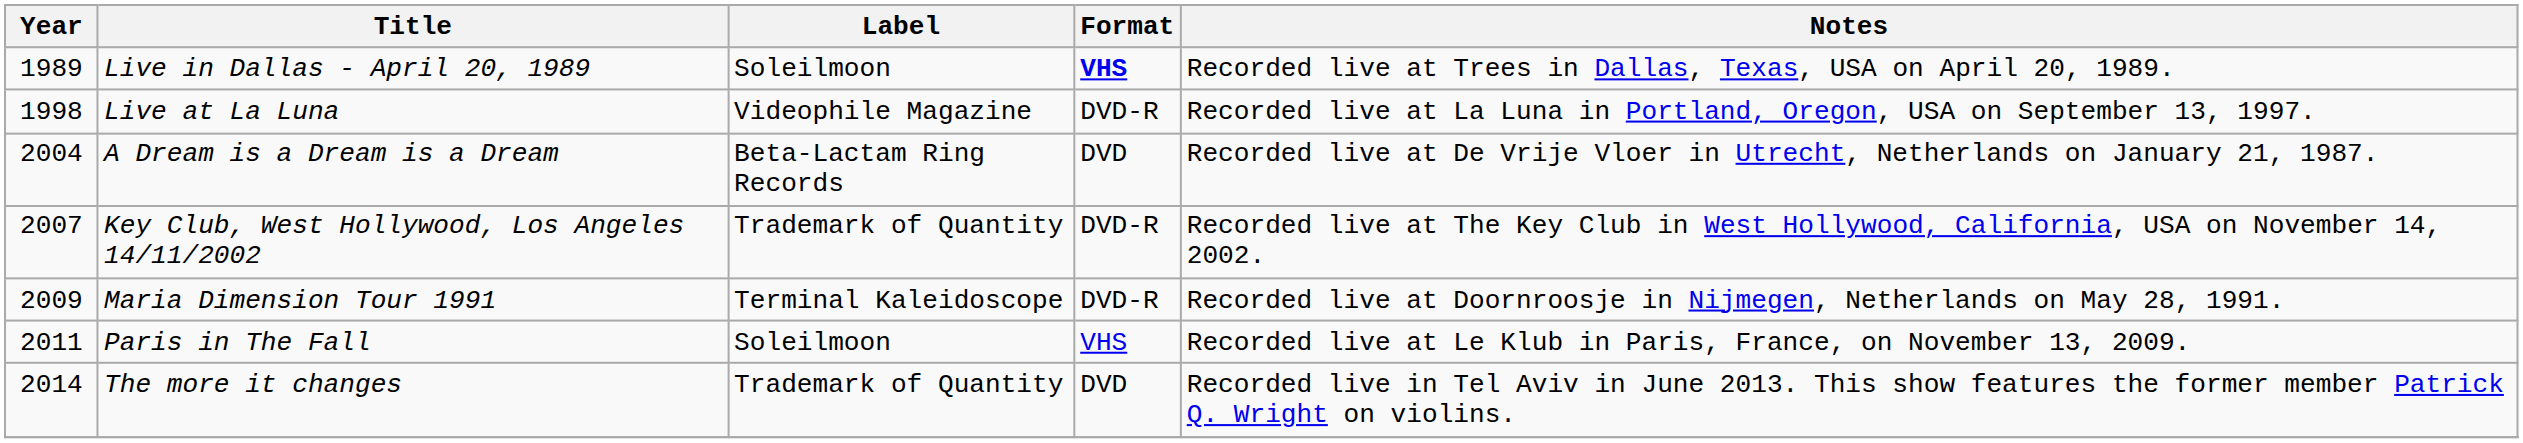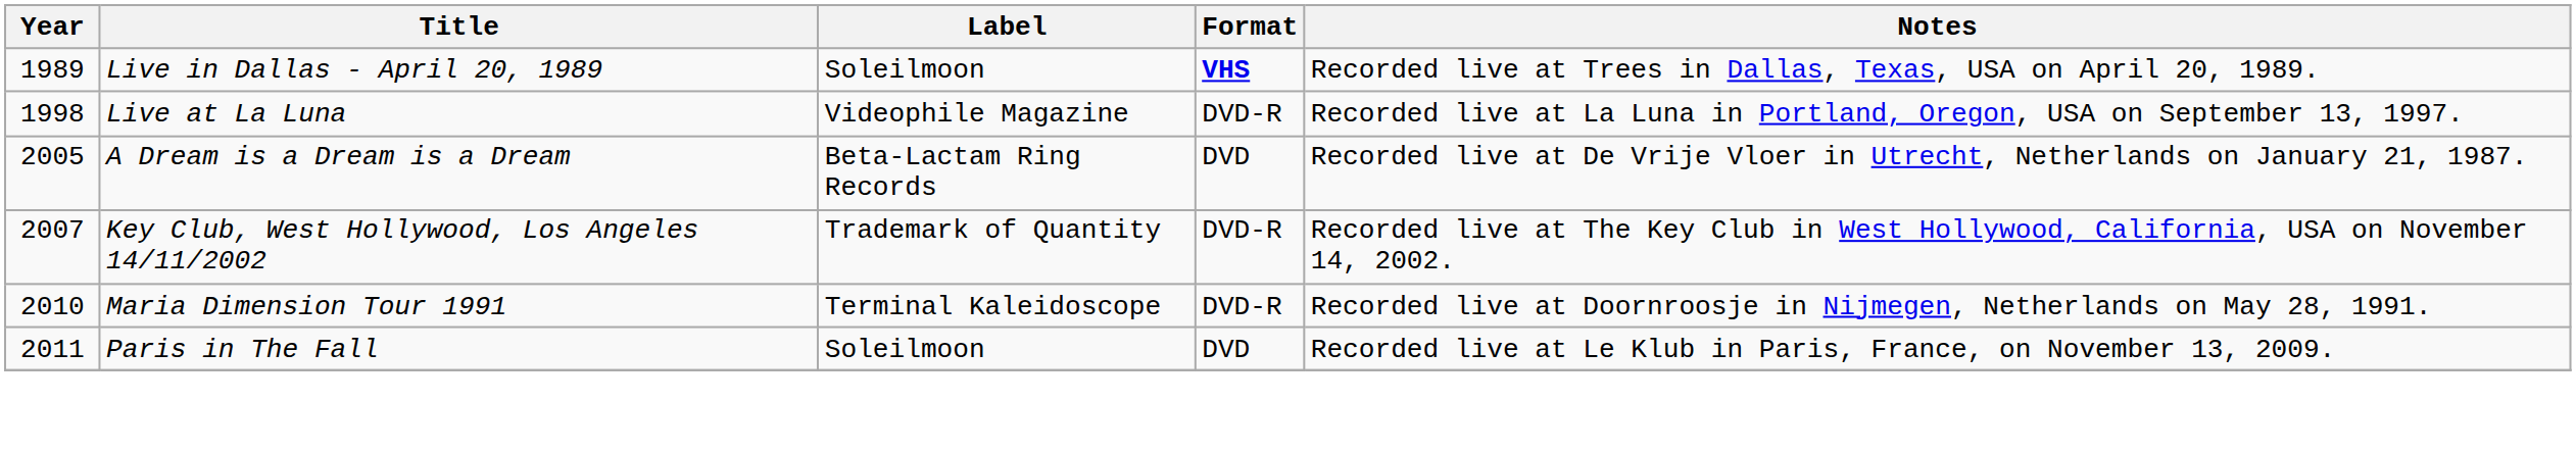 <table class="wikitable">
 <tr>
 <th align="center" valign="top" width="40">Year</th>
 <th align="left" valign="top">Title</th>
 <th align="left" valign="top">Label</th>
 <th align="left" valign="top">Format</th>
 <th align="left" valign="top">Notes</th>
 </tr>
 <tr>
 <td align="center" valign="top">1989</td>
 <td align="left" valign="top"><em> Live in Dallas - April 20, 1989 </em></td>
 <td align="left" valign="top">Soleilmoon</td>
 <td align="left" valign="top"><strong><a href='#'>VHS</a></strong></td>
 <td align="left" valign="top">Recorded live at Trees in <a href='#'>Dallas</a>, <a href='#'>Texas</a>, USA on April 20, 1989.</td>
 </tr>
 <tr>
 <td align="center" valign="top">1998</td>
 <td align="left" valign="top"><em> Live at La Luna </em></td>
 <td align="left" valign="top">Videophile Magazine</td>
 <td align="left" valign="top">DVD-R</td>
 <td align="left" valign="top">Recorded live at La Luna in <a href='#'>Portland, Oregon</a>, USA on September 13, 1997.</td>
 </tr>
 <tr>
-<td align="center" valign="top">2004</td>
+<td align="center" valign="top">2005</td>
 <td align="left" valign="top"><em> A Dream is a Dream is a Dream </em></td>
 <td align="left" valign="top">Beta-Lactam Ring Records</td>
 <td align="left" valign="top">DVD</td>
 <td align="left" valign="top">Recorded live at De Vrije Vloer in <a href='#'>Utrecht</a>, Netherlands on January 21, 1987.</td>
 </tr>
 <tr>
 <td align="center" valign="top">2007</td>
 <td align="left" valign="top"><em> Key Club, West Hollywood, Los Angeles 14/11/2002 </em></td>
 <td align="left" valign="top">Trademark of Quantity</td>
 <td align="left" valign="top">DVD-R</td>
 <td align="left" valign="top">Recorded live at The Key Club in <a href='#'>West Hollywood, California</a>, USA on November 14, 2002.</td>
 </tr>
 <tr>
-<td align="center" valign="top">2009</td>
+<td align="center" valign="top">2010</td>
 <td align="left" valign="top"><em> Maria Dimension Tour 1991 </em></td>
 <td align="left" valign="top">Terminal Kaleidoscope</td>
 <td align="left" valign="top">DVD-R</td>
 <td align="left" valign="top">Recorded live at Doornroosje in <a href='#'>Nijmegen</a>, Netherlands on May 28, 1991.</td>
 </tr>
 <tr>
 <td align="center" valign="top">2011</td>
 <td align="left" valign="top"><em> Paris in The Fall </em></td>
 <td align="left" valign="top">Soleilmoon</td>
-<td align="left" valign="top"><a href='#'>VHS</a></td>
+<td align="left" valign="top">DVD</td>
 <td align="left" valign="top">Recorded live at Le Klub in Paris, France, on November 13, 2009.</td>
-</tr>
-<tr>
-<td align="center" valign="top">2014</td>
-<td align="left" valign="top"><em> The more it changes </em></td>
-<td align="left" valign="top">Trademark of Quantity</td>
-<td align="left" valign="top">DVD</td>
-<td align="left" valign="top">Recorded live in Tel Aviv in June 2013. This show features the former member <a href='#'>Patrick Q. Wright</a> on violins.</td>
 </tr>
 <tr>
 </tr>
 </table>
